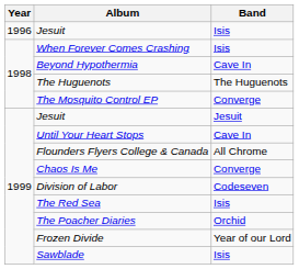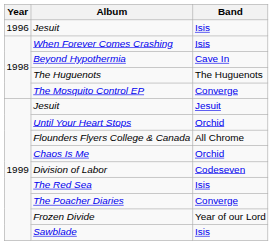 <table class="wikitable sortable">
 <tr>
 <th>Year</th>
 <th>Album</th>
 <th>Band</th>
 </tr>
 <tr>
 <td>1996</td>
 <td><em>Jesuit</em></td>
 <td><a href='#'>Isis</a></td>
 </tr>
 <tr>
 <td rowspan="4">1998</td>
 <td><em><a href='#'>When Forever Comes Crashing</a></em></td>
 <td><a href='#'>Isis</a></td>
 </tr>
 <tr>
 <td><em><a href='#'>Beyond Hypothermia</a></em></td>
 <td><a href='#'>Cave In</a></td>
 </tr>
 <tr>
 <td><em>The Huguenots</em></td>
 <td>The Huguenots</td>
 </tr>
 <tr>
 <td><em><a href='#'>The Mosquito Control EP</a></em></td>
 <td><a href='#'>Converge</a></td>
 </tr>
 <tr>
 <td rowspan="9">1999</td>
 <td><em>Jesuit</em></td>
 <td><a href='#'>Jesuit</a></td>
 </tr>
 <tr>
 <td><em><a href='#'>Until Your Heart Stops</a></em></td>
-<td><a href='#'>Cave In</a></td>
+<td><a href='#'>Orchid</a></td>
 </tr>
 <tr>
 <td><em>Flounders Flyers College & Canada</em></td>
 <td>All Chrome</td>
 </tr>
 <tr>
 <td><em><a href='#'>Chaos Is Me</a></em></td>
-<td><a href='#'>Converge</a></td>
+<td><a href='#'>Orchid</a></td>
 </tr>
 <tr>
 <td><em>Division of Labor</em></td>
 <td><a href='#'>Codeseven</a></td>
 </tr>
 <tr>
 <td><em><a href='#'>The Red Sea</a></em></td>
 <td><a href='#'>Isis</a></td>
 </tr>
 <tr>
 <td><em><a href='#'>The Poacher Diaries</a></em></td>
-<td><a href='#'>Orchid</a></td>
+<td><a href='#'>Converge</a></td>
 </tr>
 <tr>
 <td><em>Frozen Divide</em></td>
 <td>Year of our Lord</td>
 </tr>
 <tr>
 <td><em><a href='#'>Sawblade</a></em></td>
 <td><a href='#'>Isis</a></td>
 </tr>
 </table>
